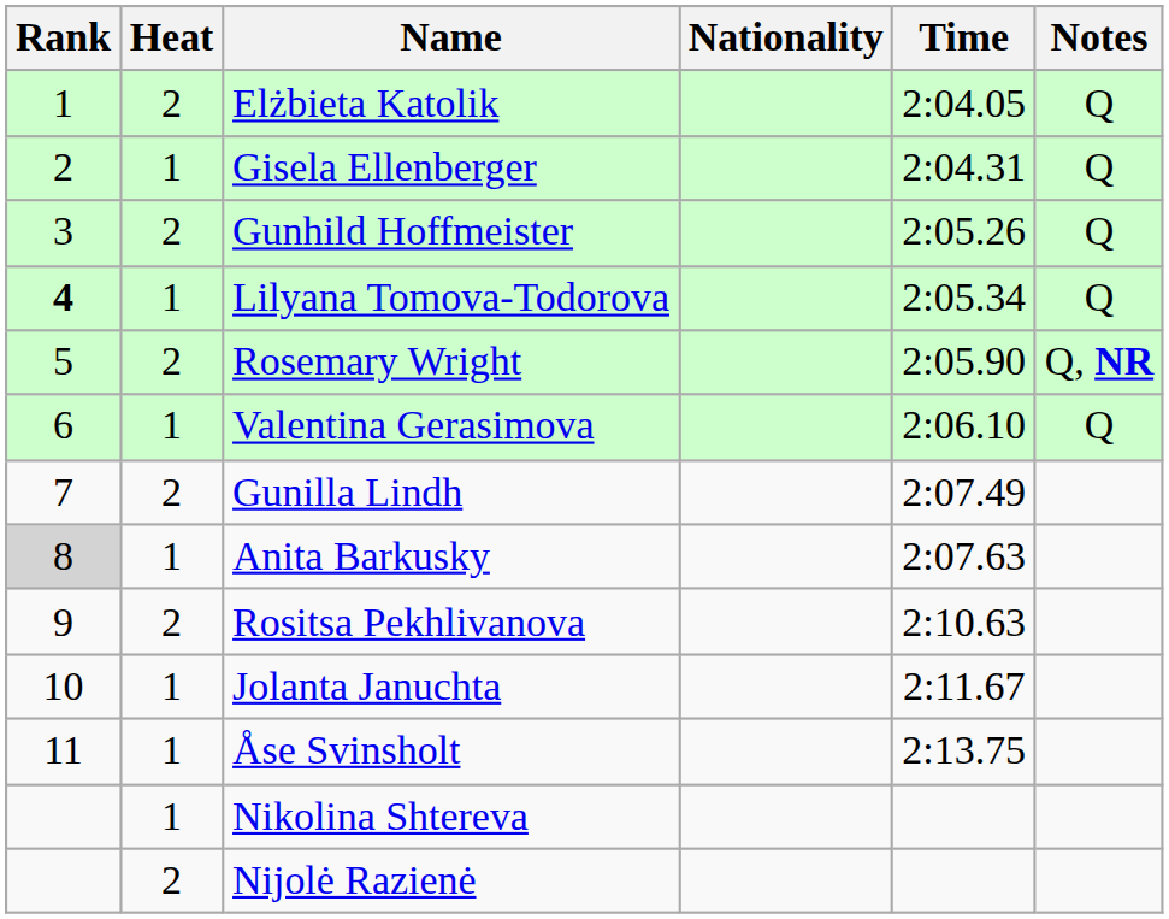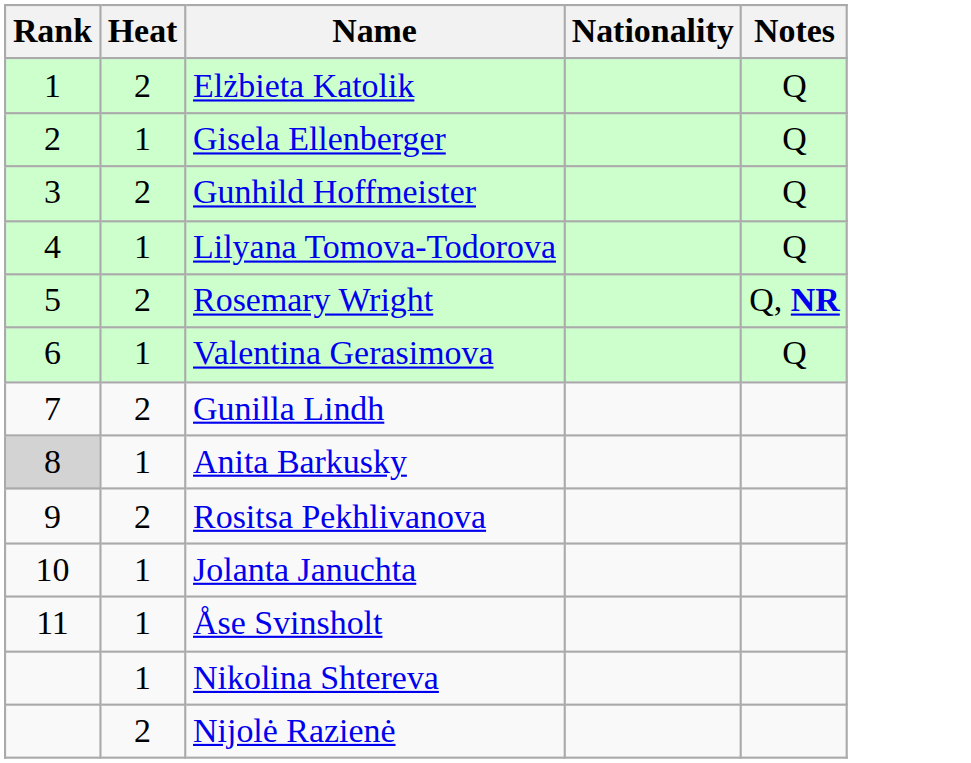 <table class="wikitable sortable" style="text-align:center">
 <tr>
 <th>Rank</th>
 <th>Heat</th>
 <th>Name</th>
 <th>Nationality</th>
-<th>Time</th>
 <th>Notes</th>
 </tr>
 <tr bgcolor=ccffcc>
 <td>1</td>
 <td>2</td>
 <td align="left"><a href='#'>Elżbieta Katolik</a></td>
 <td align=left></td>
-<td>2:04.05</td>
 <td>Q</td>
 </tr>
 <tr bgcolor=ccffcc>
 <td>2</td>
 <td>1</td>
 <td align="left"><a href='#'>Gisela Ellenberger</a></td>
 <td align=left></td>
-<td>2:04.31</td>
 <td>Q</td>
 </tr>
 <tr bgcolor=ccffcc>
 <td>3</td>
 <td>2</td>
 <td align="left"><a href='#'>Gunhild Hoffmeister</a></td>
 <td align=left></td>
-<td>2:05.26</td>
 <td>Q</td>
 </tr>
 <tr bgcolor=ccffcc>
-<td><strong>4</strong></td>
+<td>4</td>
 <td>1</td>
 <td align="left"><a href='#'>Lilyana Tomova-Todorova</a></td>
 <td align=left></td>
-<td>2:05.34</td>
 <td>Q</td>
 </tr>
 <tr bgcolor=ccffcc>
 <td>5</td>
 <td>2</td>
 <td align="left"><a href='#'>Rosemary Wright</a></td>
 <td align=left></td>
-<td>2:05.90</td>
 <td>Q, <strong><a href='#'>NR</a></strong></td>
 </tr>
 <tr bgcolor=ccffcc>
 <td>6</td>
 <td>1</td>
 <td align="left"><a href='#'>Valentina Gerasimova</a></td>
 <td align=left></td>
-<td>2:06.10</td>
 <td>Q</td>
 </tr>
 <tr>
 <td>7</td>
 <td>2</td>
 <td align="left"><a href='#'>Gunilla Lindh</a></td>
 <td align=left></td>
-<td>2:07.49</td>
 <td></td>
 </tr>
 <tr>
 <td style="background: lightgrey;">8</td>
 <td>1</td>
 <td align="left"><a href='#'>Anita Barkusky</a></td>
 <td align=left></td>
-<td>2:07.63</td>
 <td></td>
 </tr>
 <tr>
 <td>9</td>
 <td>2</td>
 <td align="left"><a href='#'>Rositsa Pekhlivanova</a></td>
 <td align=left></td>
-<td>2:10.63</td>
 <td></td>
 </tr>
 <tr>
 <td>10</td>
 <td>1</td>
 <td align="left"><a href='#'>Jolanta Januchta</a></td>
 <td align=left></td>
-<td>2:11.67</td>
 <td></td>
 </tr>
 <tr>
 <td>11</td>
 <td>1</td>
 <td align="left"><a href='#'>Åse Svinsholt</a></td>
 <td align=left></td>
-<td>2:13.75</td>
 <td></td>
 </tr>
 <tr>
 <td></td>
 <td>1</td>
 <td align="left"><a href='#'>Nikolina Shtereva</a></td>
 <td align=left></td>
 <td></td>
-<td></td>
 </tr>
 <tr>
 <td></td>
 <td>2</td>
 <td align="left"><a href='#'>Nijolė Razienė</a></td>
 <td align=left></td>
 <td></td>
-<td></td>
 </tr>
 </table>
